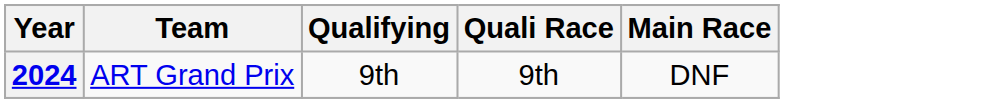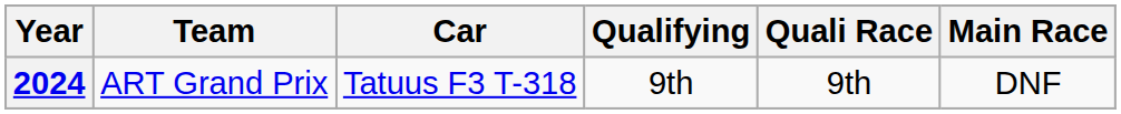 <table class="wikitable" style="text-align:center; font-size:90%">
 <tr>
 <th>Year</th>
 <th>Team</th>
+<th>Car</th>
 <th>Qualifying</th>
 <th>Quali Race</th>
 <th>Main Race</th>
 </tr>
 <tr>
 <th><a href='#'>2024</a></th>
 <td align="left"> <a href='#'>ART Grand Prix</a></td>
+<td align="left"><a href='#'>Tatuus F3 T-318</a></td>
 <td>9th</td>
 <td>9th</td>
 <td style="background:#;">DNF</td>
 </tr>
 </table>
